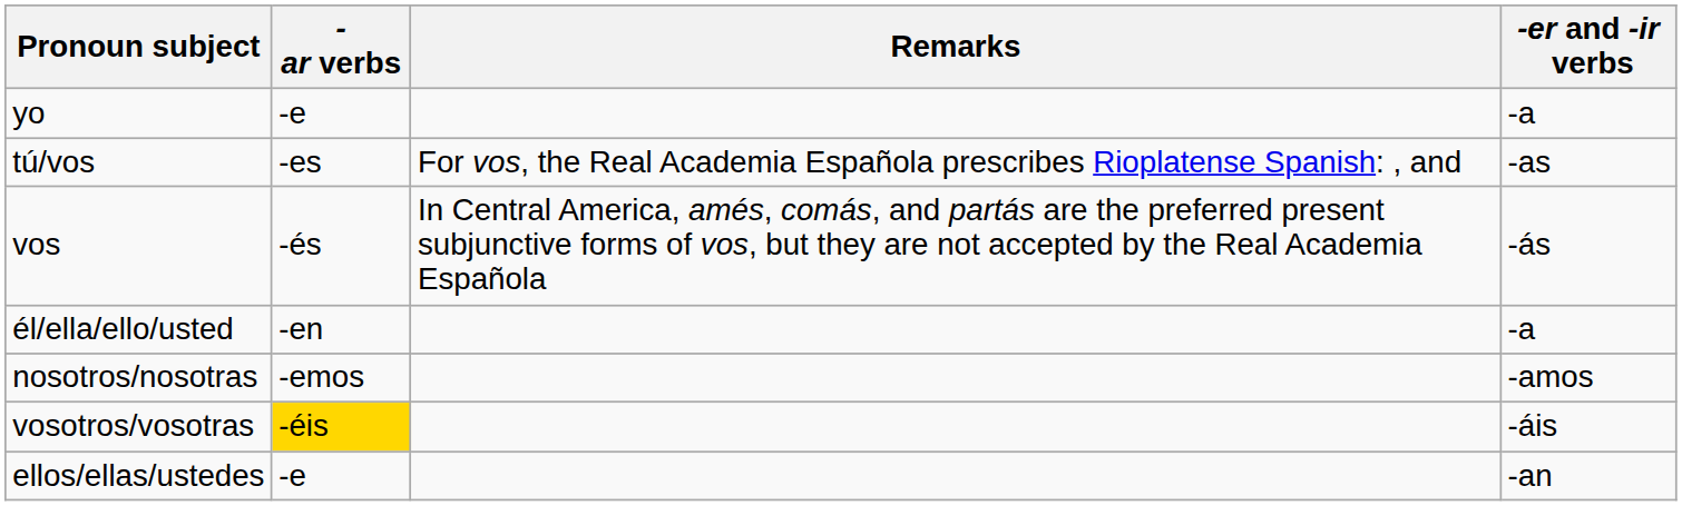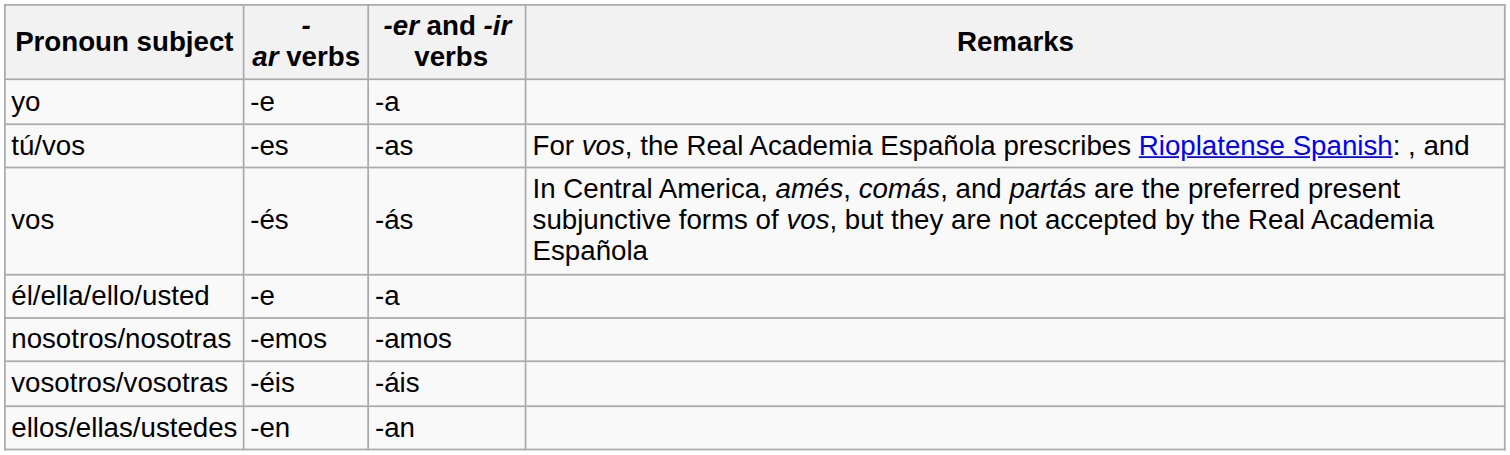 <table class="wikitable">
 <tr>
 <th>Pronoun subject</th>
 <th><em>-ar</em> verbs</th>
+<th><em>-er</em> and <em>-ir</em>  verbs</th>
 <th>Remarks</th>
-<th><em>-er</em> and <em>-ir</em>  verbs</th>
 </tr>
 <tr>
 <td>yo</td>
 <td>-e</td>
+<td>-a</td>
 <td> </td>
-<td>-a</td>
 </tr>
 <tr>
 <td>tú/vos</td>
 <td>-es</td>
+<td>-as</td>
 <td>For <em>vos</em>, the Real Academia Española prescribes <a href='#'>Rioplatense Spanish</a>: <em></em>, <em></em> and <em></em></td>
-<td>-as</td>
 </tr>
 <tr>
 <td>vos</td>
 <td>-és</td>
+<td>-ás</td>
 <td>In Central America, <em>amés</em>, <em>comás</em>, and <em>partás</em> are the preferred present subjunctive forms of <em>vos</em>, but they are not accepted by the Real Academia Española</td>
-<td>-ás</td>
 </tr>
 <tr>
 <td>él/ella/ello/usted</td>
-<td>-en</td>
+<td>-e</td>
+<td>-a</td>
 <td> </td>
-<td>-a</td>
 </tr>
 <tr>
 <td>nosotros/nosotras</td>
 <td>-emos</td>
+<td>-amos</td>
 <td> </td>
-<td>-amos</td>
 </tr>
 <tr>
 <td>vosotros/vosotras</td>
-<td style="background: gold;">-éis</td>
+<td>-éis</td>
+<td>-áis</td>
 <td> </td>
-<td>-áis</td>
 </tr>
 <tr>
 <td>ellos/ellas/ustedes</td>
-<td>-e</td>
+<td>-en</td>
+<td>-an</td>
 <td> </td>
-<td>-an</td>
 </tr>
 </table>
